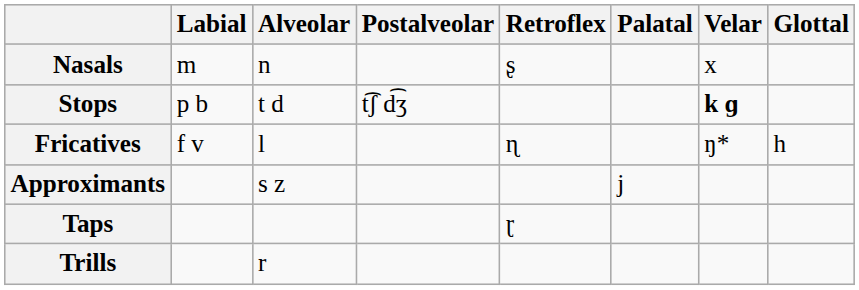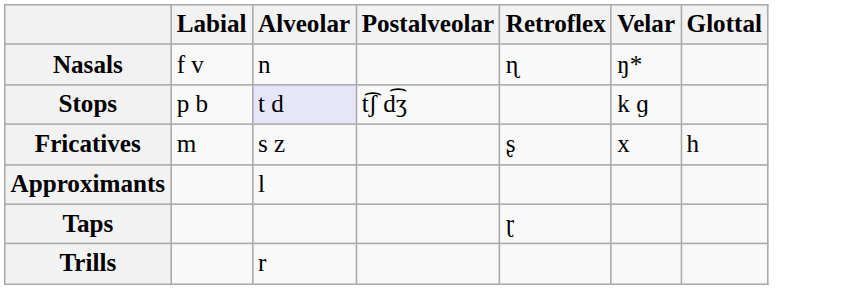 <table class="wikitable">
 <tr>
 <th></th>
 <th>Labial</th>
 <th>Alveolar</th>
 <th>Postalveolar</th>
 <th>Retroflex</th>
-<th>Palatal</th>
 <th>Velar</th>
 <th>Glottal</th>
 </tr>
 <tr>
 <th>Nasals</th>
-<td>m</td>
+<td>f v</td>
 <td>n</td>
 <td></td>
-<td>ʂ</td>
-<td></td>
-<td>x</td>
+<td>ɳ</td>
+<td>ŋ*</td>
 <td></td>
 </tr>
 <tr>
 <th>Stops</th>
 <td>p b</td>
-<td>t d</td>
+<td style="background: lavender;">t d</td>
 <td>t͡ʃ d͡ʒ</td>
 <td></td>
-<td></td>
-<td><strong>k ɡ</strong></td>
+<td>k ɡ</td>
 <td></td>
 </tr>
 <tr>
 <th>Fricatives</th>
-<td>f v</td>
-<td>l</td>
+<td>m</td>
+<td>s z</td>
 <td></td>
-<td>ɳ</td>
-<td></td>
-<td>ŋ*</td>
+<td>ʂ</td>
+<td>x</td>
 <td>h</td>
 </tr>
 <tr>
 <th>Approximants</th>
 <td></td>
-<td>s z</td>
+<td>l</td>
 <td></td>
 <td></td>
-<td>j</td>
 <td></td>
 <td></td>
 </tr>
 <tr>
 <th>Taps</th>
 <td></td>
 <td></td>
 <td></td>
 <td>ɽ</td>
 <td></td>
 <td></td>
-<td></td>
 </tr>
 <tr>
 <th>Trills</th>
 <td></td>
 <td>r</td>
 <td></td>
 <td></td>
 <td></td>
 <td></td>
-<td></td>
 </tr>
 </table>
